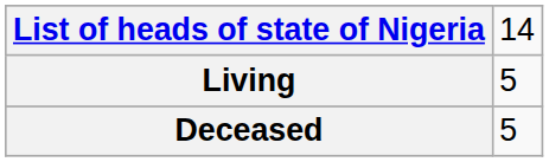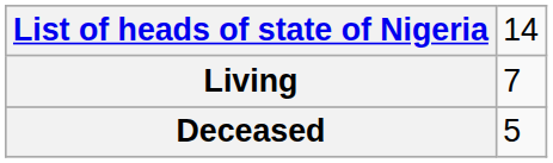 <table class="wikitable">
 <tr>
 <th><a href='#'>List of heads of state of Nigeria</a></th>
 <td>14</td>
 </tr>
 <tr>
 <th>Living</th>
-<td>5</td>
+<td>7</td>
 </tr>
 <tr>
 <th>Deceased</th>
 <td>5</td>
 </tr>
 </table>
